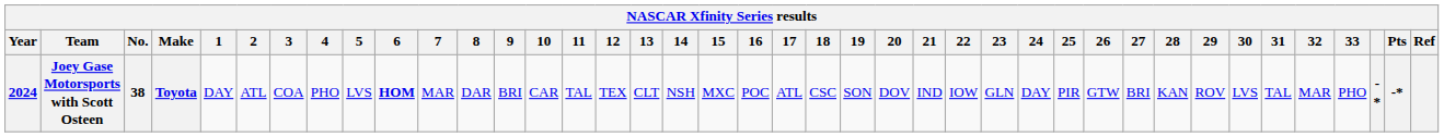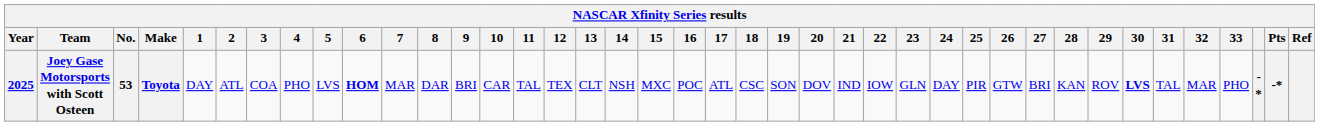 <table class="wikitable" style="text-align:center; font-size:75%">
 <tr>
 <th colspan=42><a href='#'>NASCAR Xfinity Series</a> results</th>
 </tr>
 <tr>
 <th>Year</th>
 <th>Team</th>
 <th>No.</th>
 <th>Make</th>
 <th>1</th>
 <th>2</th>
 <th>3</th>
 <th>4</th>
 <th>5</th>
 <th>6</th>
 <th>7</th>
 <th>8</th>
 <th>9</th>
 <th>10</th>
 <th>11</th>
 <th>12</th>
 <th>13</th>
 <th>14</th>
 <th>15</th>
 <th>16</th>
 <th>17</th>
 <th>18</th>
 <th>19</th>
 <th>20</th>
 <th>21</th>
 <th>22</th>
 <th>23</th>
 <th>24</th>
 <th>25</th>
 <th>26</th>
 <th>27</th>
 <th>28</th>
 <th>29</th>
 <th>30</th>
 <th>31</th>
 <th>32</th>
 <th>33</th>
 <th></th>
 <th>Pts</th>
 <th>Ref</th>
 </tr>
 <tr>
-<th><a href='#'>2024</a></th>
+<th><a href='#'>2025</a></th>
 <th><a href='#'>Joey Gase Motorsports</a> with Scott Osteen</th>
-<th>38</th>
+<th>53</th>
 <th><a href='#'>Toyota</a></th>
 <td><a href='#'>DAY</a></td>
 <td><a href='#'>ATL</a></td>
 <td><a href='#'>COA</a></td>
 <td><a href='#'>PHO</a></td>
 <td><a href='#'>LVS</a></td>
 <td><strong><a href='#'>HOM</a></strong></td>
 <td><a href='#'>MAR</a></td>
 <td><a href='#'>DAR</a></td>
 <td><a href='#'>BRI</a></td>
 <td><a href='#'>CAR</a></td>
 <td><a href='#'>TAL</a></td>
 <td><a href='#'>TEX</a></td>
 <td><a href='#'>CLT</a></td>
 <td><a href='#'>NSH</a></td>
 <td><a href='#'>MXC</a></td>
 <td><a href='#'>POC</a></td>
 <td><a href='#'>ATL</a></td>
 <td><a href='#'>CSC</a></td>
 <td><a href='#'>SON</a></td>
 <td><a href='#'>DOV</a></td>
 <td><a href='#'>IND</a></td>
 <td><a href='#'>IOW</a></td>
 <td><a href='#'>GLN</a></td>
 <td><a href='#'>DAY</a></td>
 <td><a href='#'>PIR</a></td>
 <td><a href='#'>GTW</a></td>
 <td><a href='#'>BRI</a></td>
 <td><a href='#'>KAN</a></td>
 <td><a href='#'>ROV</a></td>
-<td><a href='#'>LVS</a></td>
+<td><strong><a href='#'>LVS</a></strong></td>
 <td><a href='#'>TAL</a></td>
 <td><a href='#'>MAR</a></td>
 <td><a href='#'>PHO</a></td>
 <th>-*</th>
 <th>-*</th>
 <th></th>
 </tr>
 </table>
